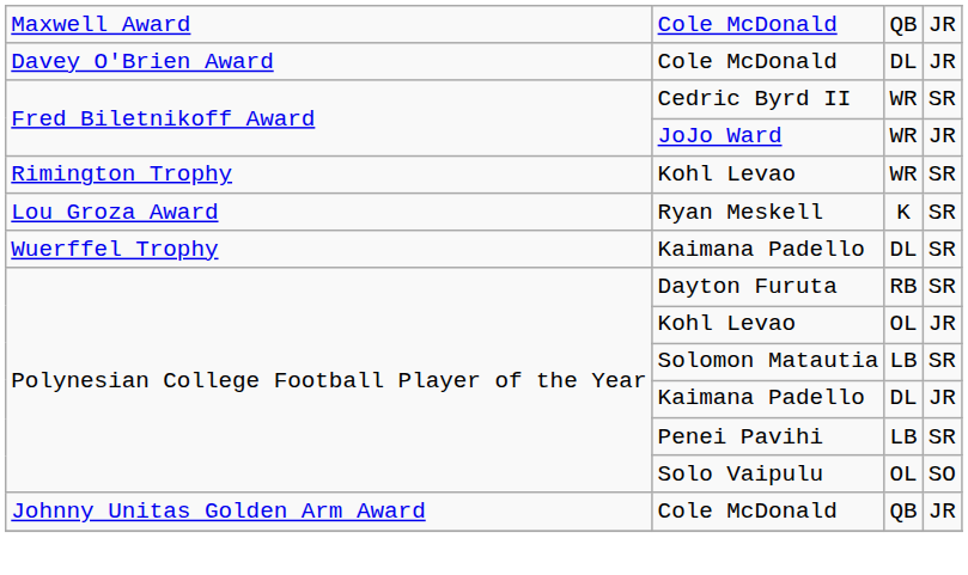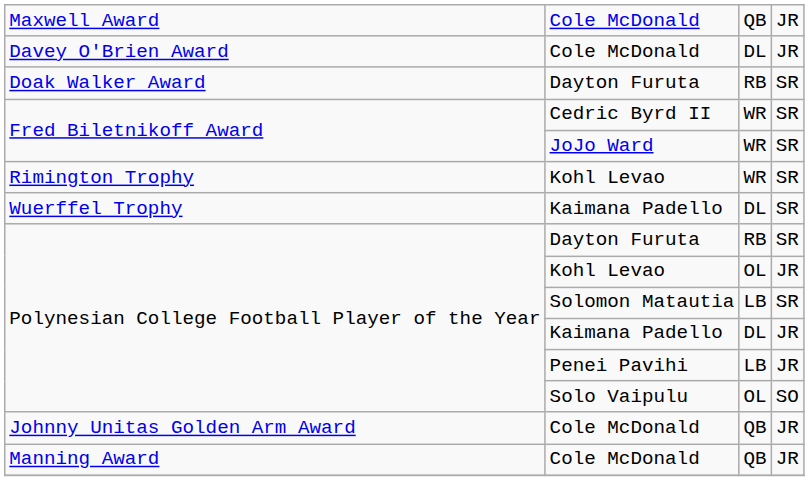 <table class="wikitable">
 <tr>
 <td><a href='#'>Maxwell Award</a></td>
 <td><a href='#'>Cole McDonald</a></td>
 <td align=center>QB</td>
 <td align=center>JR</td>
 </tr>
 <tr>
 <td><a href='#'>Davey O'Brien Award</a></td>
 <td>Cole McDonald</td>
 <td align=center>DL</td>
 <td align=center>JR</td>
 </tr>
 <tr>
+<td><a href='#'>Doak Walker Award</a></td>
+<td>Dayton Furuta</td>
+<td align=center>RB</td>
+<td align=center>SR</td>
+</tr>
+<tr>
 <td rowspan=2><a href='#'>Fred Biletnikoff Award</a></td>
 <td>Cedric Byrd II</td>
 <td align=center>WR</td>
 <td align=center>SR</td>
 </tr>
 <tr>
 <td><a href='#'>JoJo Ward</a></td>
 <td align=center>WR</td>
-<td align=center>JR</td>
+<td align=center>SR</td>
 </tr>
 <tr>
 <td><a href='#'>Rimington Trophy</a></td>
 <td>Kohl Levao</td>
 <td align=center>WR</td>
-<td align=center>SR</td>
-</tr>
-<tr>
-<td><a href='#'>Lou Groza Award</a></td>
-<td>Ryan Meskell</td>
-<td align=center>K</td>
 <td align=center>SR</td>
 </tr>
 <tr>
 <td><a href='#'>Wuerffel Trophy</a></td>
 <td>Kaimana Padello</td>
 <td align=center>DL</td>
 <td align=center>SR</td>
 </tr>
 <tr>
 <td rowspan=6>Polynesian College Football Player of the Year</td>
 <td>Dayton Furuta</td>
 <td align=center>RB</td>
 <td align=center>SR</td>
 </tr>
 <tr>
 <td>Kohl Levao</td>
 <td align=center>OL</td>
 <td align=center>JR</td>
 </tr>
 <tr>
 <td>Solomon Matautia</td>
 <td align=center>LB</td>
 <td align=center>SR</td>
 </tr>
 <tr>
 <td>Kaimana Padello</td>
 <td align=center>DL</td>
 <td align=center>JR</td>
 </tr>
 <tr>
 <td>Penei Pavihi</td>
 <td align=center>LB</td>
-<td align=center>SR</td>
+<td align=center>JR</td>
 </tr>
 <tr>
 <td>Solo Vaipulu</td>
 <td align=center>OL</td>
 <td align=center>SO</td>
 </tr>
 <tr>
 <td><a href='#'>Johnny Unitas Golden Arm Award</a></td>
 <td>Cole McDonald</td>
 <td align=center>QB</td>
 <td align=center>JR</td>
 </tr>
 <tr>
+<td><a href='#'>Manning Award</a></td>
+<td>Cole McDonald</td>
+<td align=center>QB</td>
+<td align=center>JR</td>
+</tr>
+<tr>
 </tr>
 </table>
